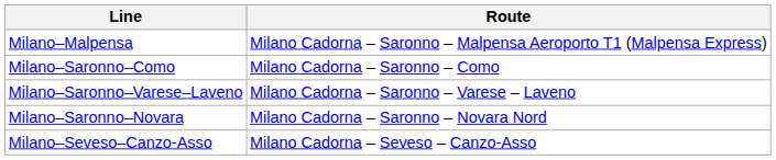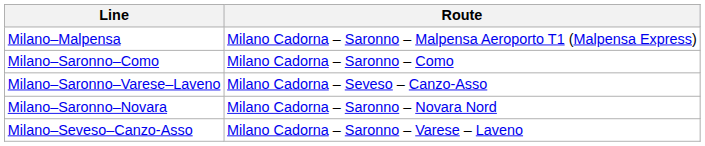 <table class="wikitable">
 <tr bgcolor=#D8D8DF>
 <th>Line</th>
 <th>Route</th>
 </tr>
 <tr bgcolor="#FFFFFF">
 <td><a href='#'>Milano–Malpensa</a></td>
 <td><a href='#'>Milano Cadorna</a> – <a href='#'>Saronno</a> – <a href='#'>Malpensa Aeroporto T1</a> (<a href='#'>Malpensa Express</a>)</td>
 </tr>
 <tr bgcolor="#FFFFFF">
 <td><a href='#'>Milano–Saronno–Como</a></td>
 <td><a href='#'>Milano Cadorna</a> – <a href='#'>Saronno</a> – <a href='#'>Como</a></td>
 </tr>
 <tr bgcolor="#FFFFFF">
 <td><a href='#'>Milano–Saronno–Varese–Laveno</a></td>
-<td><a href='#'>Milano Cadorna</a> – <a href='#'>Saronno</a> – <a href='#'>Varese</a> – <a href='#'>Laveno</a></td>
+<td><a href='#'>Milano Cadorna</a> – <a href='#'>Seveso</a> – <a href='#'>Canzo-Asso</a></td>
 </tr>
 <tr bgcolor="#FFFFFF">
 <td><a href='#'>Milano–Saronno–Novara</a></td>
 <td><a href='#'>Milano Cadorna</a> – <a href='#'>Saronno</a> – <a href='#'>Novara Nord</a></td>
 </tr>
 <tr bgcolor="#FFFFFF">
 <td><a href='#'>Milano–Seveso–Canzo-Asso</a></td>
-<td><a href='#'>Milano Cadorna</a> – <a href='#'>Seveso</a> – <a href='#'>Canzo-Asso</a></td>
+<td><a href='#'>Milano Cadorna</a> – <a href='#'>Saronno</a> – <a href='#'>Varese</a> – <a href='#'>Laveno</a></td>
 </tr>
 </table>
